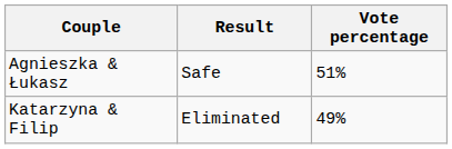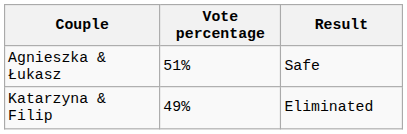 <table class="wikitable">
 <tr>
 <th style="width:130px;">Couple</th>
+<th style="width:100px;">Vote percentage</th>
 <th style="width:100px;">Result</th>
-<th style="width:100px;">Vote percentage</th>
 </tr>
 <tr>
 <td>Agnieszka & Łukasz</td>
+<td>51%</td>
 <td>Safe</td>
-<td>51%</td>
 </tr>
 <tr>
 <td>Katarzyna & Filip</td>
+<td>49%</td>
 <td>Eliminated</td>
-<td>49%</td>
 </tr>
 </table>
